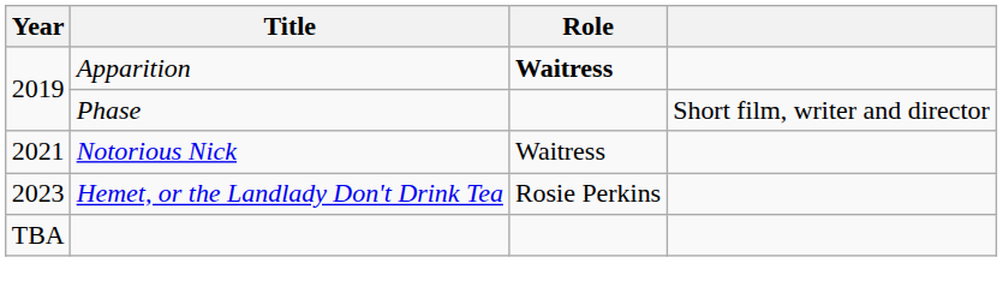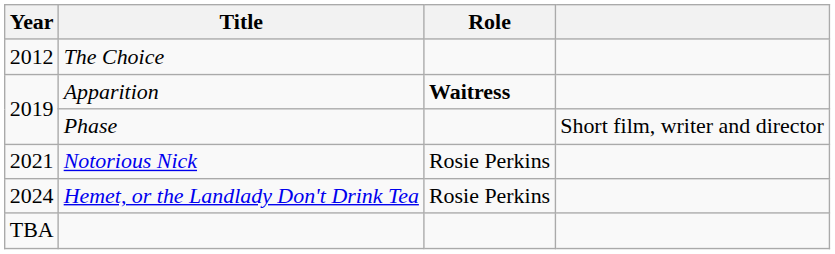 <table class="wikitable">
 <tr>
 <th>Year</th>
 <th>Title</th>
 <th>Role</th>
 <th></th>
+</tr>
+<tr>
+<td>2012</td>
+<td><em>The Choice</em></td>
+<td></td>
+<td></td>
 </tr>
 <tr>
 <td rowspan="2">2019</td>
 <td><em>Apparition</em></td>
 <td><strong>Waitress</strong></td>
 <td></td>
 </tr>
 <tr>
 <td><em>Phase</em></td>
 <td></td>
 <td>Short film, writer and director</td>
 </tr>
 <tr>
 <td>2021</td>
 <td><em><a href='#'>Notorious Nick</a></em></td>
-<td>Waitress</td>
+<td>Rosie Perkins</td>
 <td></td>
 </tr>
 <tr>
-<td>2023</td>
+<td>2024</td>
 <td><em><a href='#'>Hemet, or the Landlady Don't Drink Tea</a></em></td>
 <td>Rosie Perkins</td>
 <td></td>
 </tr>
 <tr>
 <td>TBA</td>
 <td></td>
 <td></td>
 <td></td>
 </tr>
 </table>
